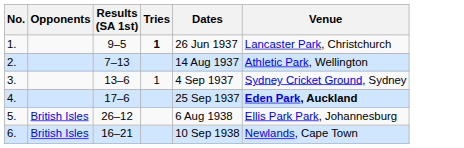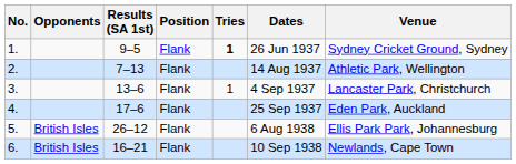 <table class="wikitable sortable">
 <tr>
 <th>No.</th>
 <th>Opponents</th>
 <th>Results<br>(SA 1st)</th>
+<th>Position</th>
 <th>Tries</th>
 <th>Dates</th>
 <th>Venue</th>
 </tr>
 <tr>
 <td>1.</td>
 <td></td>
 <td align="center">9–5</td>
+<td><a href='#'>Flank</a></td>
 <td align="center"><strong>1</strong></td>
 <td>26 Jun 1937</td>
-<td><a href='#'>Lancaster Park</a>, Christchurch</td>
+<td><a href='#'>Sydney Cricket Ground</a>, Sydney</td>
 </tr>
 <tr style="background: #D0E6FF;">
 <td>2.</td>
 <td></td>
 <td align="center">7–13</td>
+<td>Flank</td>
 <td></td>
 <td>14 Aug 1937</td>
 <td><a href='#'>Athletic Park</a>, Wellington</td>
 </tr>
 <tr>
 <td>3.</td>
 <td></td>
 <td align="center">13–6</td>
+<td>Flank</td>
 <td align="center">1</td>
 <td>4 Sep 1937</td>
-<td><a href='#'>Sydney Cricket Ground</a>, Sydney</td>
+<td><a href='#'>Lancaster Park</a>, Christchurch</td>
 </tr>
 <tr style="background: #D0E6FF;">
 <td>4.</td>
 <td></td>
 <td align="center">17–6</td>
+<td>Flank</td>
 <td></td>
 <td>25 Sep 1937</td>
-<td><strong><a href='#'>Eden Park</a>, Auckland</strong></td>
+<td><a href='#'>Eden Park</a>, Auckland</td>
 </tr>
 <tr>
 <td>5.</td>
 <td> <a href='#'>British Isles</a></td>
 <td align="center">26–12</td>
+<td>Flank</td>
 <td></td>
 <td>6 Aug 1938</td>
 <td><a href='#'>Ellis Park Park</a>, Johannesburg</td>
 </tr>
 <tr style="background: #D0E6FF;">
 <td>6.</td>
 <td> <a href='#'>British Isles</a></td>
 <td align="center">16–21</td>
+<td>Flank</td>
 <td></td>
 <td>10 Sep 1938</td>
 <td><a href='#'>Newlands</a>, Cape Town</td>
 </tr>
 </table>
